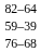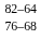 <table style="text-align:center">
 <tr>
 <th width=200></th>
 <th width=100></th>
 <th width=200></th>
 </tr>
 <tr>
 <td align=right><strong></strong></td>
 <td align=center>82–64</td>
 <td align=left></td>
 </tr>
 <tr>
 <td align=right><strong></strong></td>
-<td align=center>59–39</td>
-<td align=left></td>
-</tr>
-<tr>
-<td align=right><strong></strong></td>
 <td align=center>76–68</td>
 <td align=left></td>
 </tr>
 </table>
